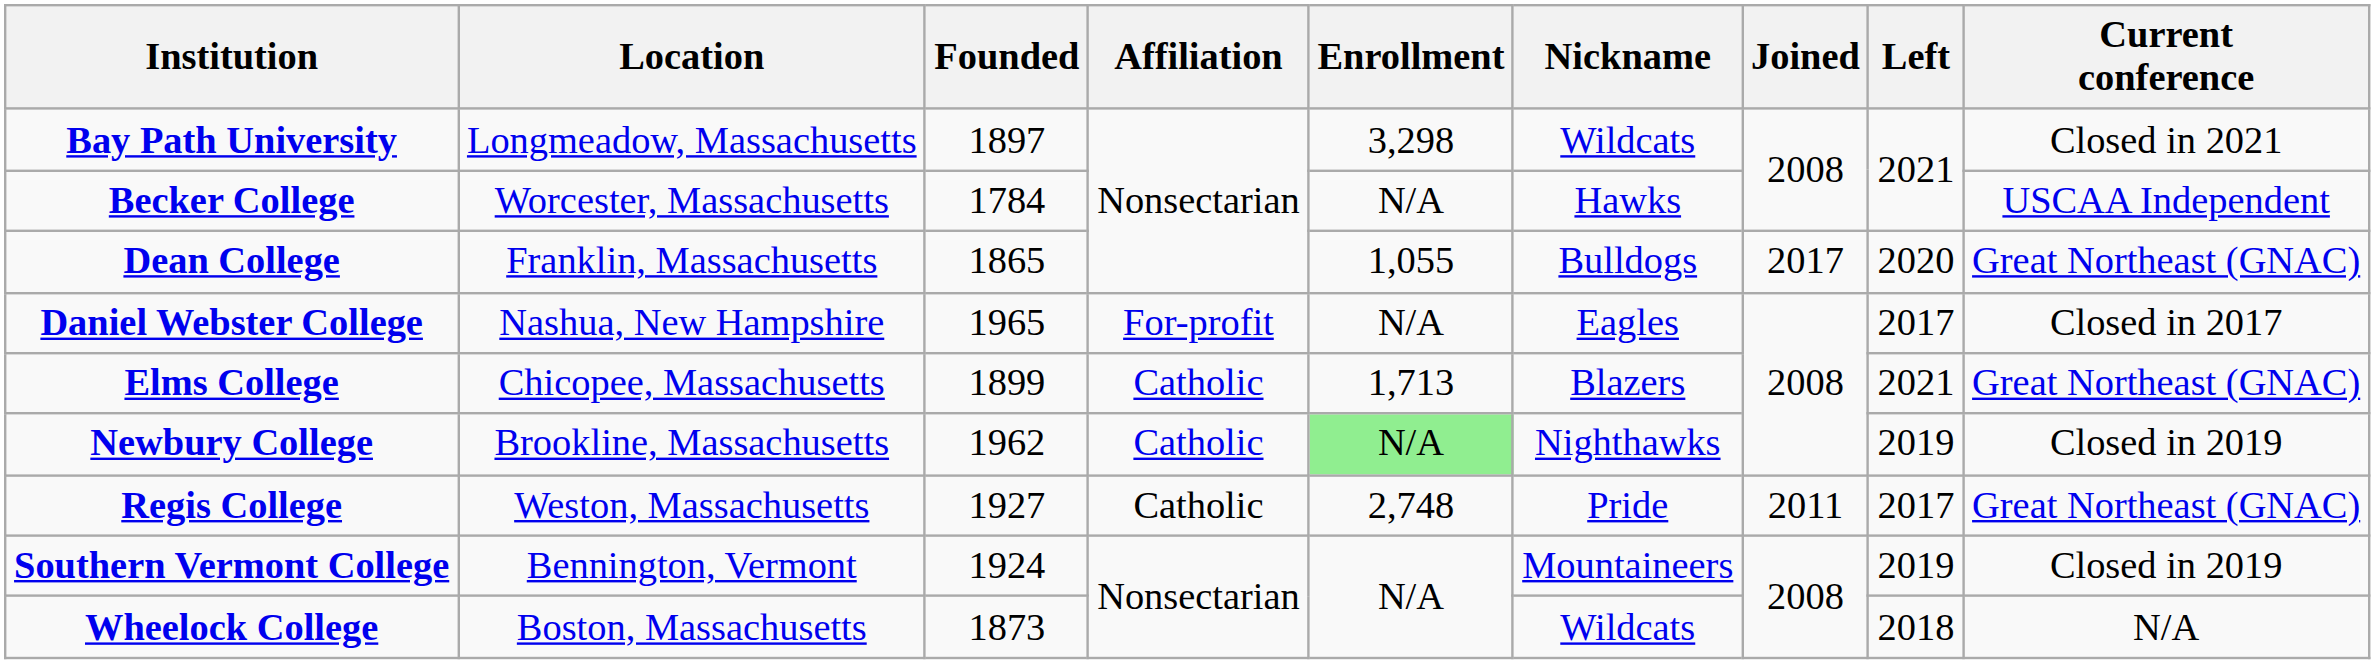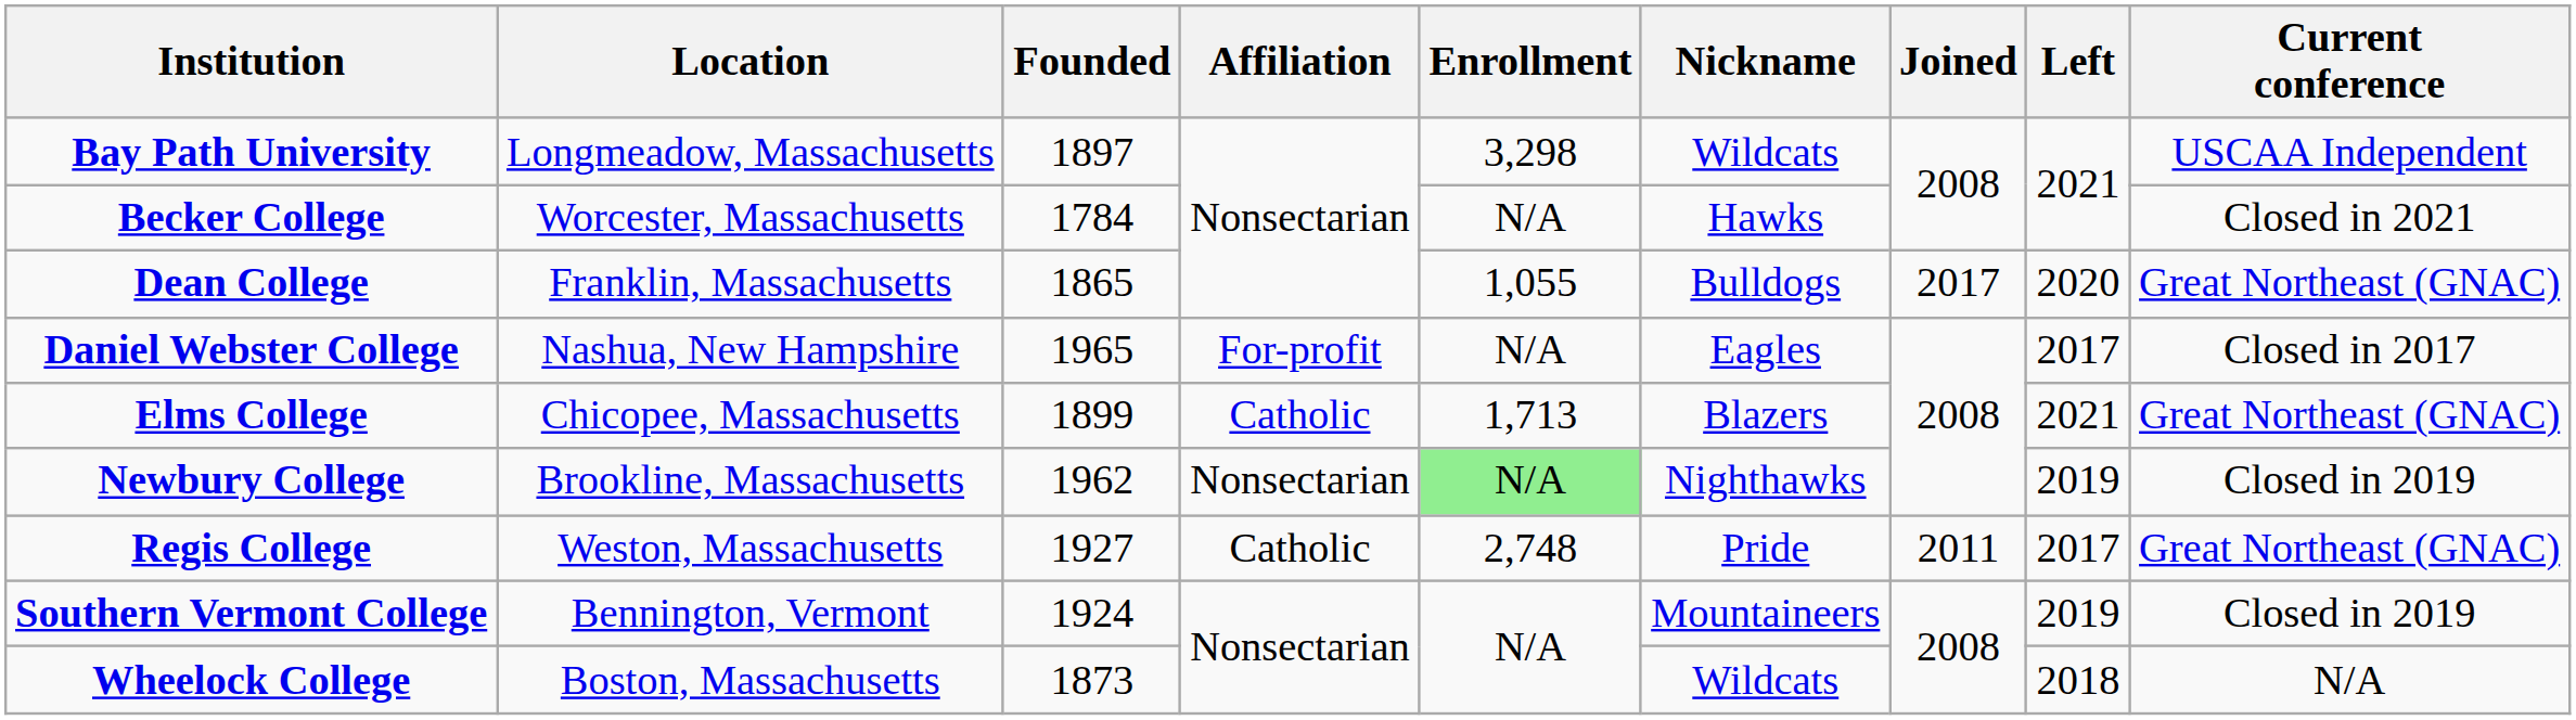 <table class="wikitable sortable" style="text-align:center">
 <tr>
 <th>Institution</th>
 <th>Location</th>
 <th>Founded</th>
 <th>Affiliation</th>
 <th>Enrollment</th>
 <th>Nickname</th>
 <th>Joined</th>
 <th>Left</th>
 <th>Current<br>conference</th>
 </tr>
 <tr>
 <td><strong><a href='#'>Bay Path University</a></strong></td>
 <td><a href='#'>Longmeadow, Massachusetts</a></td>
 <td>1897</td>
 <td rowspan="3">Nonsectarian</td>
 <td>3,298</td>
 <td><a href='#'>Wildcats</a></td>
 <td rowspan="2">2008</td>
 <td rowspan="2">2021</td>
-<td>Closed in 2021</td>
+<td><a href='#'>USCAA Independent</a></td>
 </tr>
 <tr>
 <td><strong><a href='#'>Becker College</a></strong></td>
 <td><a href='#'>Worcester, Massachusetts</a></td>
 <td>1784</td>
 <td>N/A</td>
 <td><a href='#'>Hawks</a></td>
-<td><a href='#'>USCAA Independent</a></td>
+<td>Closed in 2021</td>
 </tr>
 <tr>
 <td><strong><a href='#'>Dean College</a></strong></td>
 <td><a href='#'>Franklin, Massachusetts</a></td>
 <td>1865</td>
 <td>1,055</td>
 <td><a href='#'>Bulldogs</a></td>
 <td>2017</td>
 <td>2020</td>
 <td><a href='#'>Great Northeast (GNAC)</a></td>
 </tr>
 <tr>
 <td><strong><a href='#'>Daniel Webster College</a></strong></td>
 <td><a href='#'>Nashua, New Hampshire</a></td>
 <td>1965</td>
 <td><a href='#'>For-profit</a></td>
 <td>N/A</td>
 <td><a href='#'>Eagles</a></td>
 <td rowspan="3">2008</td>
 <td>2017</td>
 <td>Closed in 2017</td>
 </tr>
 <tr>
 <td><strong><a href='#'>Elms College</a></strong></td>
 <td><a href='#'>Chicopee, Massachusetts</a></td>
 <td>1899</td>
 <td><a href='#'>Catholic</a><br></td>
 <td>1,713</td>
 <td><a href='#'>Blazers</a></td>
 <td>2021</td>
 <td><a href='#'>Great Northeast (GNAC)</a></td>
 </tr>
 <tr>
 <td><strong><a href='#'>Newbury College</a></strong></td>
 <td><a href='#'>Brookline, Massachusetts</a></td>
 <td>1962</td>
-<td><a href='#'>Catholic</a><br></td>
+<td>Nonsectarian</td>
 <td style="background: lightgreen;">N/A</td>
 <td><a href='#'>Nighthawks</a></td>
 <td>2019</td>
 <td>Closed in 2019</td>
 </tr>
 <tr>
 <td><strong><a href='#'>Regis College</a></strong></td>
 <td><a href='#'>Weston, Massachusetts</a></td>
 <td>1927</td>
 <td>Catholic<br></td>
 <td>2,748</td>
 <td><a href='#'>Pride</a></td>
 <td>2011</td>
 <td>2017</td>
 <td><a href='#'>Great Northeast (GNAC)</a></td>
 </tr>
 <tr>
 <td><strong><a href='#'>Southern Vermont College</a></strong></td>
 <td><a href='#'>Bennington, Vermont</a></td>
 <td>1924</td>
 <td rowspan="2">Nonsectarian</td>
 <td rowspan="2">N/A</td>
 <td><a href='#'>Mountaineers</a></td>
 <td rowspan="2">2008</td>
 <td>2019</td>
 <td>Closed in 2019</td>
 </tr>
 <tr>
 <td><strong><a href='#'>Wheelock College</a></strong></td>
 <td><a href='#'>Boston, Massachusetts</a></td>
 <td>1873</td>
 <td><a href='#'>Wildcats</a></td>
 <td>2018</td>
 <td>N/A</td>
 </tr>
 </table>
